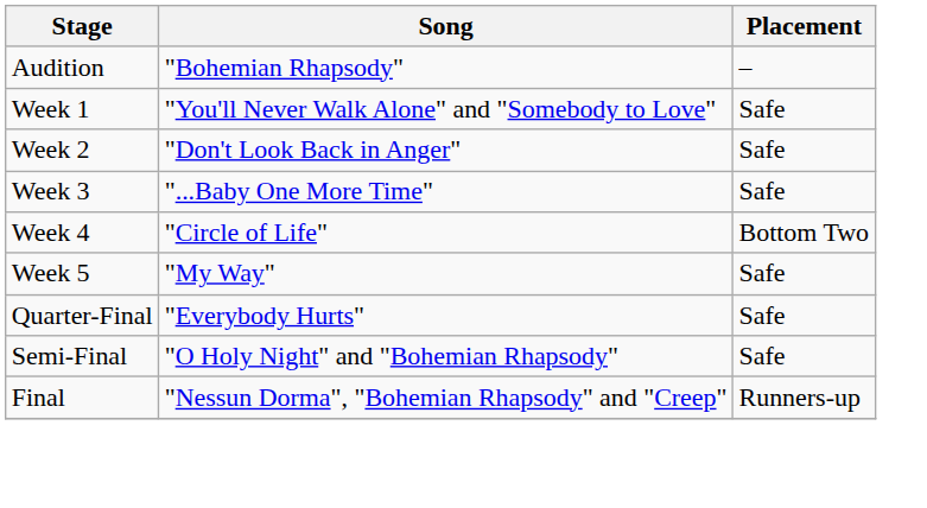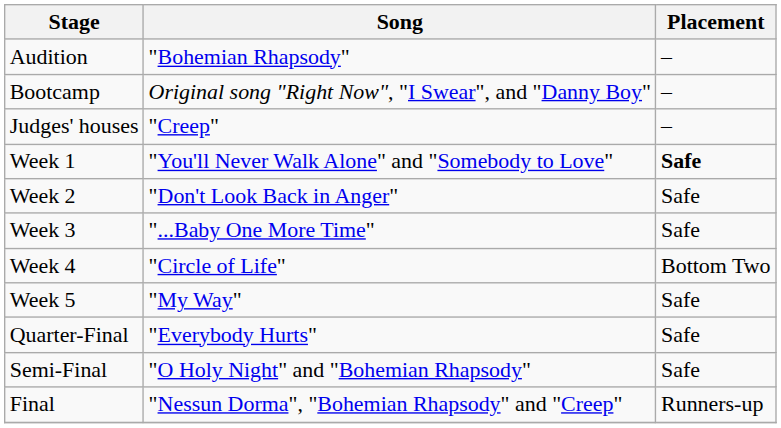 <table class="wikitable">
 <tr style="text-align:left;">
 <th> Stage</th>
 <th>Song</th>
 <th>Placement</th>
 </tr>
 <tr>
 <td>Audition</td>
 <td>"<a href='#'>Bohemian Rhapsody</a>"</td>
 <td>–</td>
 </tr>
 <tr>
+<td>Bootcamp</td>
+<td><em>Original song "Right Now"</em>, "<a href='#'>I Swear</a>", and "<a href='#'>Danny Boy</a>"</td>
+<td>–</td>
+</tr>
+<tr>
+<td>Judges' houses</td>
+<td>"<a href='#'>Creep</a>"</td>
+<td>–</td>
+</tr>
+<tr>
 <td>Week 1</td>
 <td>"<a href='#'>You'll Never Walk Alone</a>" and "<a href='#'>Somebody to Love</a>"</td>
-<td>Safe</td>
+<td><strong>Safe</strong></td>
 </tr>
 <tr>
 <td>Week 2</td>
 <td>"<a href='#'>Don't Look Back in Anger</a>"</td>
 <td>Safe</td>
 </tr>
 <tr>
 <td>Week 3</td>
 <td>"<a href='#'>...Baby One More Time</a>"</td>
 <td>Safe</td>
 </tr>
 <tr>
 <td>Week 4</td>
 <td>"<a href='#'>Circle of Life</a>"</td>
 <td>Bottom Two</td>
 </tr>
 <tr>
 <td>Week 5</td>
 <td>"<a href='#'>My Way</a>"</td>
 <td>Safe</td>
 </tr>
 <tr>
 <td>Quarter-Final</td>
 <td>"<a href='#'>Everybody Hurts</a>"</td>
 <td>Safe</td>
 </tr>
 <tr>
 <td>Semi-Final</td>
 <td>"<a href='#'>O Holy Night</a>" and "<a href='#'>Bohemian Rhapsody</a>"</td>
 <td>Safe</td>
 </tr>
 <tr>
 <td>Final</td>
 <td>"<a href='#'>Nessun Dorma</a>", "<a href='#'>Bohemian Rhapsody</a>" and "<a href='#'>Creep</a>"</td>
 <td>Runners-up</td>
 </tr>
 <tr>
 </tr>
 </table>
